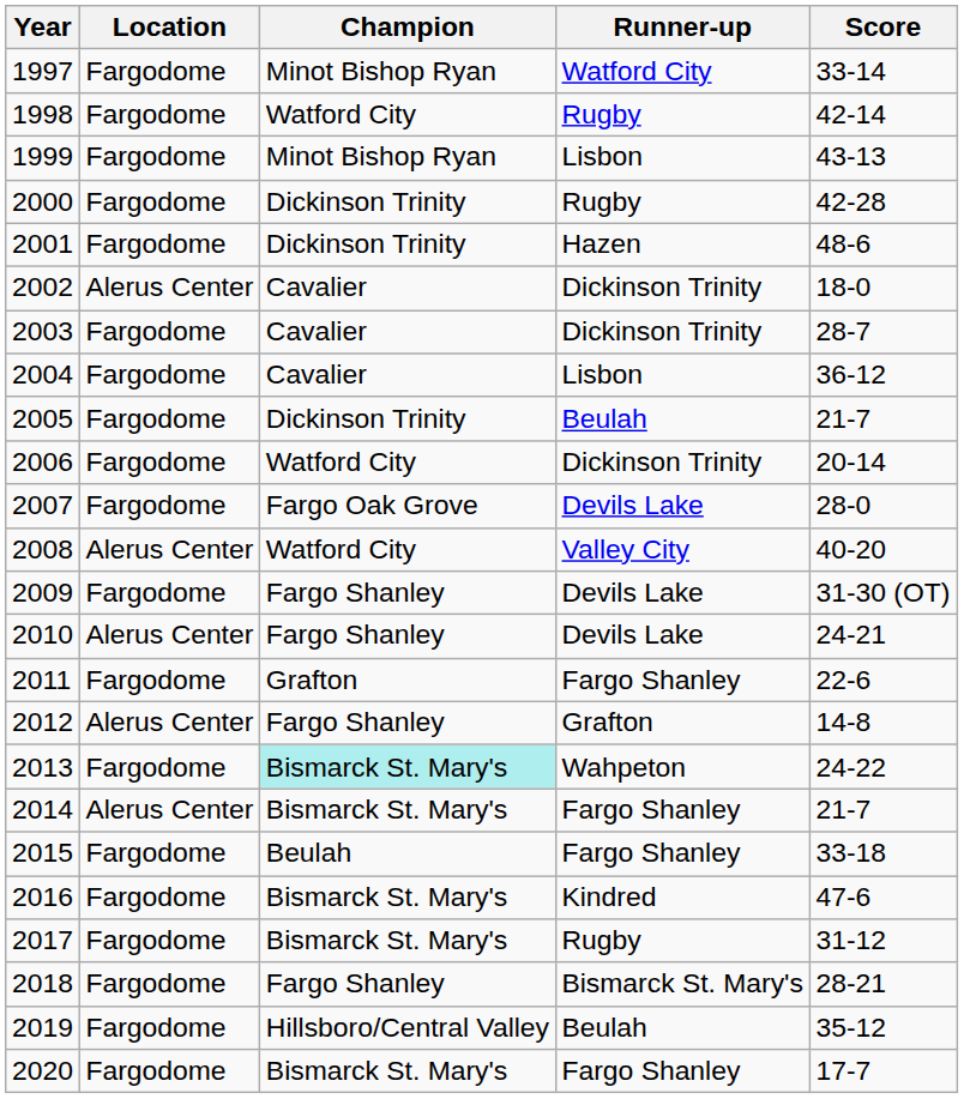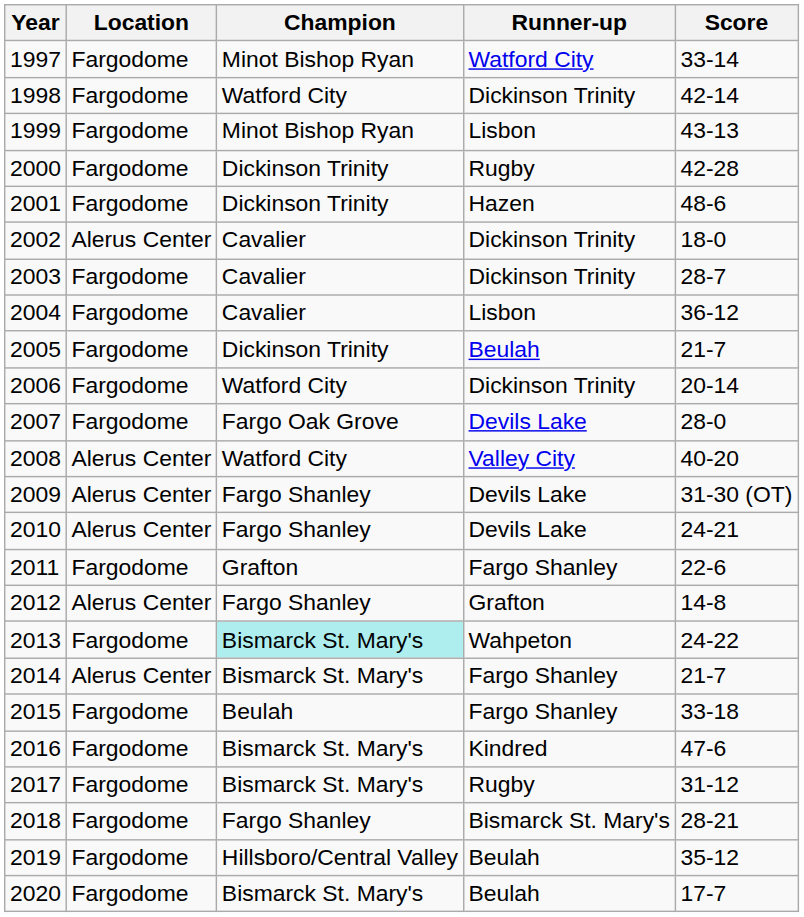 <table class="wikitable">
 <tr>
 <th>Year</th>
 <th>Location</th>
 <th>Champion</th>
 <th>Runner-up</th>
 <th>Score</th>
 </tr>
 <tr>
 <td>1997</td>
 <td>Fargodome</td>
 <td>Minot Bishop Ryan</td>
 <td><a href='#'>Watford City</a></td>
 <td>33-14</td>
 </tr>
 <tr>
 <td>1998</td>
 <td>Fargodome</td>
 <td>Watford City</td>
-<td><a href='#'>Rugby</a></td>
+<td>Dickinson Trinity</td>
 <td>42-14</td>
 </tr>
 <tr>
 <td>1999</td>
 <td>Fargodome</td>
 <td>Minot Bishop Ryan</td>
 <td>Lisbon</td>
 <td>43-13</td>
 </tr>
 <tr>
 <td>2000</td>
 <td>Fargodome</td>
 <td>Dickinson Trinity</td>
 <td>Rugby</td>
 <td>42-28</td>
 </tr>
 <tr>
 <td>2001</td>
 <td>Fargodome</td>
 <td>Dickinson Trinity</td>
 <td>Hazen</td>
 <td>48-6</td>
 </tr>
 <tr>
 <td>2002</td>
 <td>Alerus Center</td>
 <td>Cavalier</td>
 <td>Dickinson Trinity</td>
 <td>18-0</td>
 </tr>
 <tr>
 <td>2003</td>
 <td>Fargodome</td>
 <td>Cavalier</td>
 <td>Dickinson Trinity</td>
 <td>28-7</td>
 </tr>
 <tr>
 <td>2004</td>
 <td>Fargodome</td>
 <td>Cavalier</td>
 <td>Lisbon</td>
 <td>36-12</td>
 </tr>
 <tr>
 <td>2005</td>
 <td>Fargodome</td>
 <td>Dickinson Trinity</td>
 <td><a href='#'>Beulah</a></td>
 <td>21-7</td>
 </tr>
 <tr>
 <td>2006</td>
 <td>Fargodome</td>
 <td>Watford City</td>
 <td>Dickinson Trinity</td>
 <td>20-14</td>
 </tr>
 <tr>
 <td>2007</td>
 <td>Fargodome</td>
 <td>Fargo Oak Grove</td>
 <td><a href='#'>Devils Lake</a></td>
 <td>28-0</td>
 </tr>
 <tr>
 <td>2008</td>
 <td>Alerus Center</td>
 <td>Watford City</td>
 <td><a href='#'>Valley City</a></td>
 <td>40-20</td>
 </tr>
 <tr>
 <td>2009</td>
-<td>Fargodome</td>
+<td>Alerus Center</td>
 <td>Fargo Shanley</td>
 <td>Devils Lake</td>
 <td>31-30 (OT)</td>
 </tr>
 <tr>
 <td>2010</td>
 <td>Alerus Center</td>
 <td>Fargo Shanley</td>
 <td>Devils Lake</td>
 <td>24-21</td>
 </tr>
 <tr>
 <td>2011</td>
 <td>Fargodome</td>
 <td>Grafton</td>
 <td>Fargo Shanley</td>
 <td>22-6</td>
 </tr>
 <tr>
 <td>2012</td>
 <td>Alerus Center</td>
 <td>Fargo Shanley</td>
 <td>Grafton</td>
 <td>14-8</td>
 </tr>
 <tr>
 <td>2013</td>
 <td>Fargodome</td>
 <td style="background: paleturquoise;">Bismarck St. Mary's</td>
 <td>Wahpeton</td>
 <td>24-22</td>
 </tr>
 <tr>
 <td>2014</td>
 <td>Alerus Center</td>
 <td>Bismarck St. Mary's</td>
 <td>Fargo Shanley</td>
 <td>21-7</td>
 </tr>
 <tr>
 <td>2015</td>
 <td>Fargodome</td>
 <td>Beulah</td>
 <td>Fargo Shanley</td>
 <td>33-18</td>
 </tr>
 <tr>
 <td>2016</td>
 <td>Fargodome</td>
 <td>Bismarck St. Mary's</td>
 <td>Kindred</td>
 <td>47-6</td>
 </tr>
 <tr>
 <td>2017</td>
 <td>Fargodome</td>
 <td>Bismarck St. Mary's</td>
 <td>Rugby</td>
 <td>31-12</td>
 </tr>
 <tr>
 <td>2018</td>
 <td>Fargodome</td>
 <td>Fargo Shanley</td>
 <td>Bismarck St. Mary's</td>
 <td>28-21</td>
 </tr>
 <tr>
 <td>2019</td>
 <td>Fargodome</td>
 <td>Hillsboro/Central Valley</td>
 <td>Beulah</td>
 <td>35-12</td>
 </tr>
 <tr>
 <td>2020</td>
 <td>Fargodome</td>
 <td>Bismarck St. Mary's</td>
-<td>Fargo Shanley</td>
+<td>Beulah</td>
 <td>17-7</td>
 </tr>
 </table>
